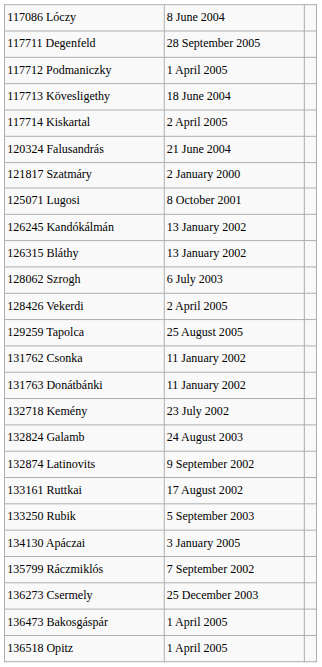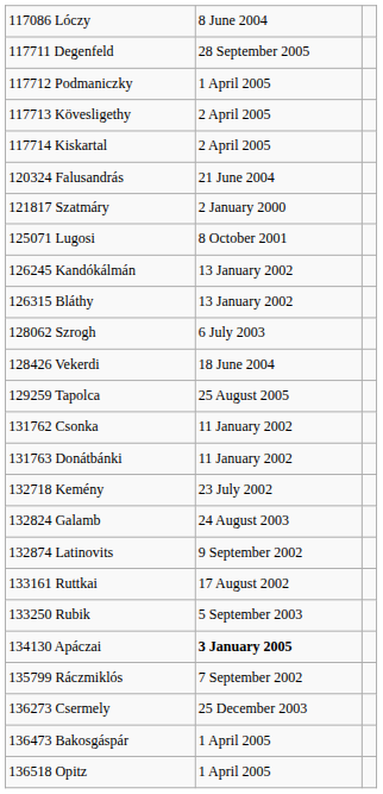 <table class="wikitable" style="font-size: 80%; float: left; width: 26em; margin-right: 1em; height: 700px">
 <tr>
 <td>117086 Lóczy</td>
 <td>8 June 2004</td>
 <td> </td>
 </tr>
 <tr>
 <td>117711 Degenfeld</td>
 <td>28 September 2005</td>
 <td></td>
 </tr>
 <tr>
 <td>117712 Podmaniczky</td>
 <td>1 April 2005</td>
 <td></td>
 </tr>
 <tr>
 <td>117713 Kövesligethy</td>
-<td>18 June 2004</td>
+<td>2 April 2005</td>
 <td></td>
 </tr>
 <tr>
 <td>117714 Kiskartal</td>
 <td>2 April 2005</td>
 <td></td>
 </tr>
 <tr>
 <td>120324 Falusandrás</td>
 <td>21 June 2004</td>
 <td></td>
 </tr>
 <tr>
 <td>121817 Szatmáry</td>
 <td>2 January 2000</td>
 <td> </td>
 </tr>
 <tr>
 <td>125071 Lugosi</td>
 <td>8 October 2001</td>
 <td></td>
 </tr>
 <tr>
 <td>126245 Kandókálmán</td>
 <td>13 January 2002</td>
 <td> </td>
 </tr>
 <tr>
 <td>126315 Bláthy</td>
 <td>13 January 2002</td>
 <td> </td>
 </tr>
 <tr>
 <td>128062 Szrogh</td>
 <td>6 July 2003</td>
 <td> </td>
 </tr>
 <tr>
 <td>128426 Vekerdi</td>
-<td>2 April 2005</td>
+<td>18 June 2004</td>
 <td></td>
 </tr>
 <tr>
 <td>129259 Tapolca</td>
 <td>25 August 2005</td>
 <td> </td>
 </tr>
 <tr>
 <td>131762 Csonka</td>
 <td>11 January 2002</td>
 <td> </td>
 </tr>
 <tr>
 <td>131763 Donátbánki</td>
 <td>11 January 2002</td>
 <td> </td>
 </tr>
 <tr>
 <td>132718 Kemény</td>
 <td>23 July 2002</td>
 <td></td>
 </tr>
 <tr>
 <td>132824 Galamb</td>
 <td>24 August 2003</td>
 <td></td>
 </tr>
 <tr>
 <td>132874 Latinovits</td>
 <td>9 September 2002</td>
 <td></td>
 </tr>
 <tr>
 <td>133161 Ruttkai</td>
 <td>17 August 2002</td>
 <td> </td>
 </tr>
 <tr>
 <td>133250 Rubik</td>
 <td>5 September 2003</td>
 <td> </td>
 </tr>
 <tr>
 <td>134130 Apáczai</td>
-<td>3 January 2005</td>
+<td><strong>3 January 2005</strong></td>
 <td></td>
 </tr>
 <tr>
 <td>135799 Ráczmiklós</td>
 <td>7 September 2002</td>
 <td></td>
 </tr>
 <tr>
 <td>136273 Csermely</td>
 <td>25 December 2003</td>
 <td></td>
 </tr>
 <tr>
 <td>136473 Bakosgáspár</td>
 <td>1 April 2005</td>
 <td></td>
 </tr>
 <tr>
 <td>136518 Opitz</td>
 <td>1 April 2005</td>
 <td></td>
 </tr>
 </table>
